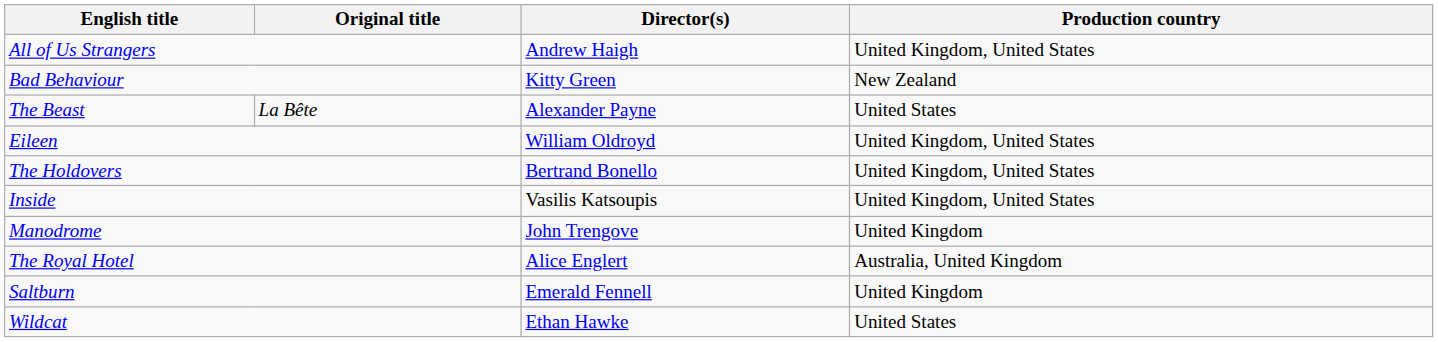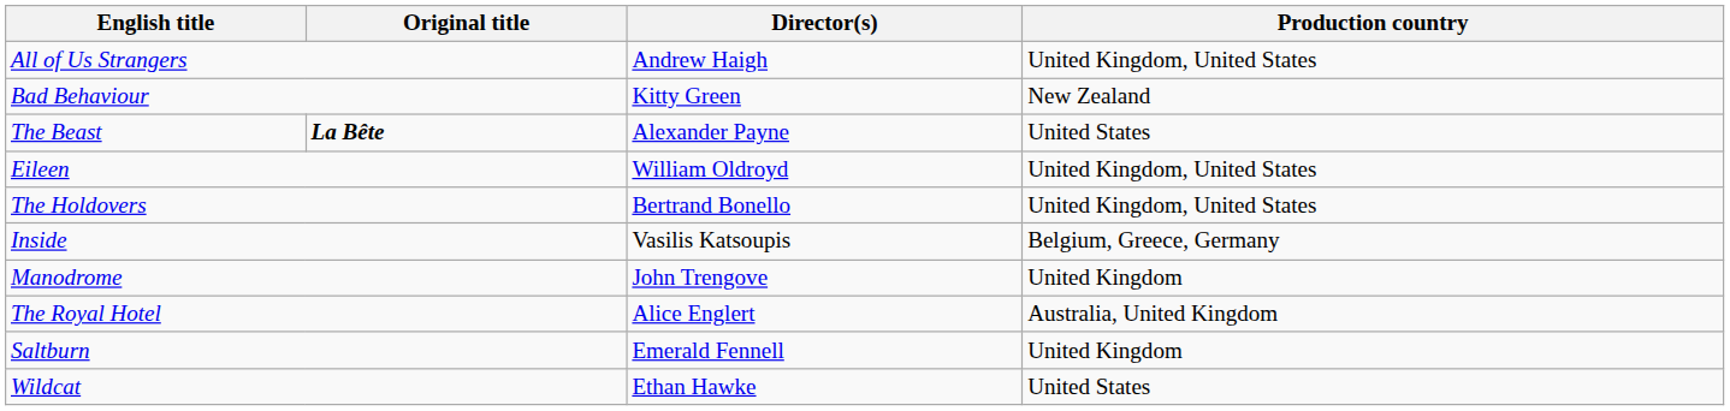 <table class="wikitable" style="width:95%; margin-bottom:2px">
 <tr>
 <th>English title</th>
 <th>Original title</th>
 <th>Director(s)</th>
 <th>Production country</th>
 </tr>
 <tr>
 <td colspan="2"><em><a href='#'>All of Us Strangers</a></em></td>
 <td><a href='#'>Andrew Haigh</a></td>
 <td>United Kingdom, United States</td>
 </tr>
 <tr>
 <td colspan="2"><em><a href='#'>Bad Behaviour</a></em></td>
 <td><a href='#'>Kitty Green</a></td>
 <td>New Zealand</td>
 </tr>
 <tr>
 <td><em><a href='#'>The Beast</a></em></td>
-<td><em>La Bête</em></td>
+<td><strong><em>La Bête</em></strong></td>
 <td><a href='#'>Alexander Payne</a></td>
 <td>United States</td>
 </tr>
 <tr>
 <td colspan="2"><em><a href='#'>Eileen</a></em></td>
 <td><a href='#'>William Oldroyd</a></td>
 <td>United Kingdom, United States</td>
 </tr>
 <tr>
 <td colspan="2"><em><a href='#'>The Holdovers</a></em></td>
 <td><a href='#'>Bertrand Bonello</a></td>
 <td>United Kingdom, United States</td>
 </tr>
 <tr>
 <td colspan="2"><em><a href='#'>Inside</a></em></td>
 <td>Vasilis Katsoupis</td>
-<td>United Kingdom, United States</td>
+<td>Belgium, Greece, Germany</td>
 </tr>
 <tr>
 <td colspan="2"><em><a href='#'>Manodrome</a></em></td>
 <td><a href='#'>John Trengove</a></td>
 <td>United Kingdom</td>
 </tr>
 <tr>
 <td colspan="2"><em><a href='#'>The Royal Hotel</a></em></td>
 <td><a href='#'>Alice Englert</a></td>
 <td>Australia, United Kingdom</td>
 </tr>
 <tr>
 <td colspan="2"><em><a href='#'>Saltburn</a></em></td>
 <td><a href='#'>Emerald Fennell</a></td>
 <td>United Kingdom</td>
 </tr>
 <tr>
 <td colspan="2"><em><a href='#'>Wildcat</a></em></td>
 <td><a href='#'>Ethan Hawke</a></td>
 <td>United States</td>
 </tr>
 </table>
